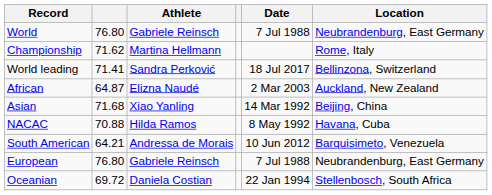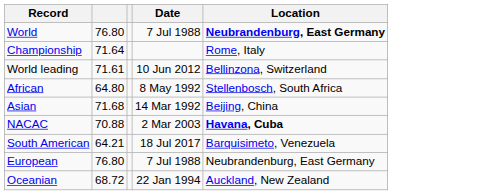 <table class="wikitable">
 <tr>
 <th>Record</th>
 <th></th>
-<th>Athlete</th>
 <th></th>
 <th>Date</th>
 <th>Location</th>
 </tr>
 <tr>
 <td><a href='#'>World</a></td>
 <td>76.80</td>
-<td><a href='#'>Gabriele Reinsch</a></td>
 <td></td>
 <td align=right>7 Jul 1988</td>
-<td><a href='#'>Neubrandenburg</a>, East Germany</td>
+<td><strong><a href='#'>Neubrandenburg</a>, East Germany</strong></td>
 </tr>
 <tr>
 <td><a href='#'>Championship</a></td>
-<td>71.62</td>
-<td><a href='#'>Martina Hellmann</a></td>
+<td>71.64</td>
 <td></td>
 <td align=right></td>
 <td><a href='#'>Rome</a>, Italy</td>
 </tr>
 <tr>
 <td>World leading</td>
-<td>71.41</td>
-<td><a href='#'>Sandra Perković</a></td>
+<td>71.61</td>
 <td></td>
-<td align=right>18 Jul 2017</td>
+<td align=right>10 Jun 2012</td>
 <td><a href='#'>Bellinzona</a>, Switzerland</td>
 </tr>
 <tr>
 <td><a href='#'>African</a></td>
-<td>64.87</td>
-<td><a href='#'>Elizna Naudé</a></td>
+<td>64.80</td>
 <td></td>
-<td align=right>2 Mar 2003</td>
-<td><a href='#'>Auckland</a>, New Zealand</td>
+<td align=right>8 May 1992</td>
+<td><a href='#'>Stellenbosch</a>, South Africa</td>
 </tr>
 <tr>
 <td><a href='#'>Asian</a></td>
 <td>71.68</td>
-<td><a href='#'>Xiao Yanling</a></td>
 <td></td>
 <td align=right>14 Mar 1992</td>
 <td><a href='#'>Beijing</a>, China</td>
 </tr>
 <tr>
 <td><a href='#'>NACAC</a></td>
 <td>70.88</td>
-<td><a href='#'>Hilda Ramos</a></td>
 <td></td>
-<td align=right>8 May 1992</td>
-<td><a href='#'>Havana</a>, Cuba</td>
+<td align=right>2 Mar 2003</td>
+<td><strong><a href='#'>Havana</a>, Cuba</strong></td>
 </tr>
 <tr>
 <td><a href='#'>South American</a></td>
 <td>64.21</td>
-<td><a href='#'>Andressa de Morais</a></td>
 <td></td>
-<td align=right>10 Jun 2012</td>
+<td align=right>18 Jul 2017</td>
 <td><a href='#'>Barquisimeto</a>, Venezuela</td>
 </tr>
 <tr>
 <td><a href='#'>European</a></td>
 <td>76.80</td>
-<td><a href='#'>Gabriele Reinsch</a></td>
 <td></td>
 <td align=right>7 Jul 1988</td>
 <td>Neubrandenburg, East Germany</td>
 </tr>
 <tr>
 <td><a href='#'>Oceanian</a></td>
-<td>69.72</td>
-<td><a href='#'>Daniela Costian</a></td>
+<td>68.72</td>
 <td></td>
 <td align=right>22 Jan 1994</td>
-<td><a href='#'>Stellenbosch</a>, South Africa</td>
+<td><a href='#'>Auckland</a>, New Zealand</td>
 </tr>
 </table>
